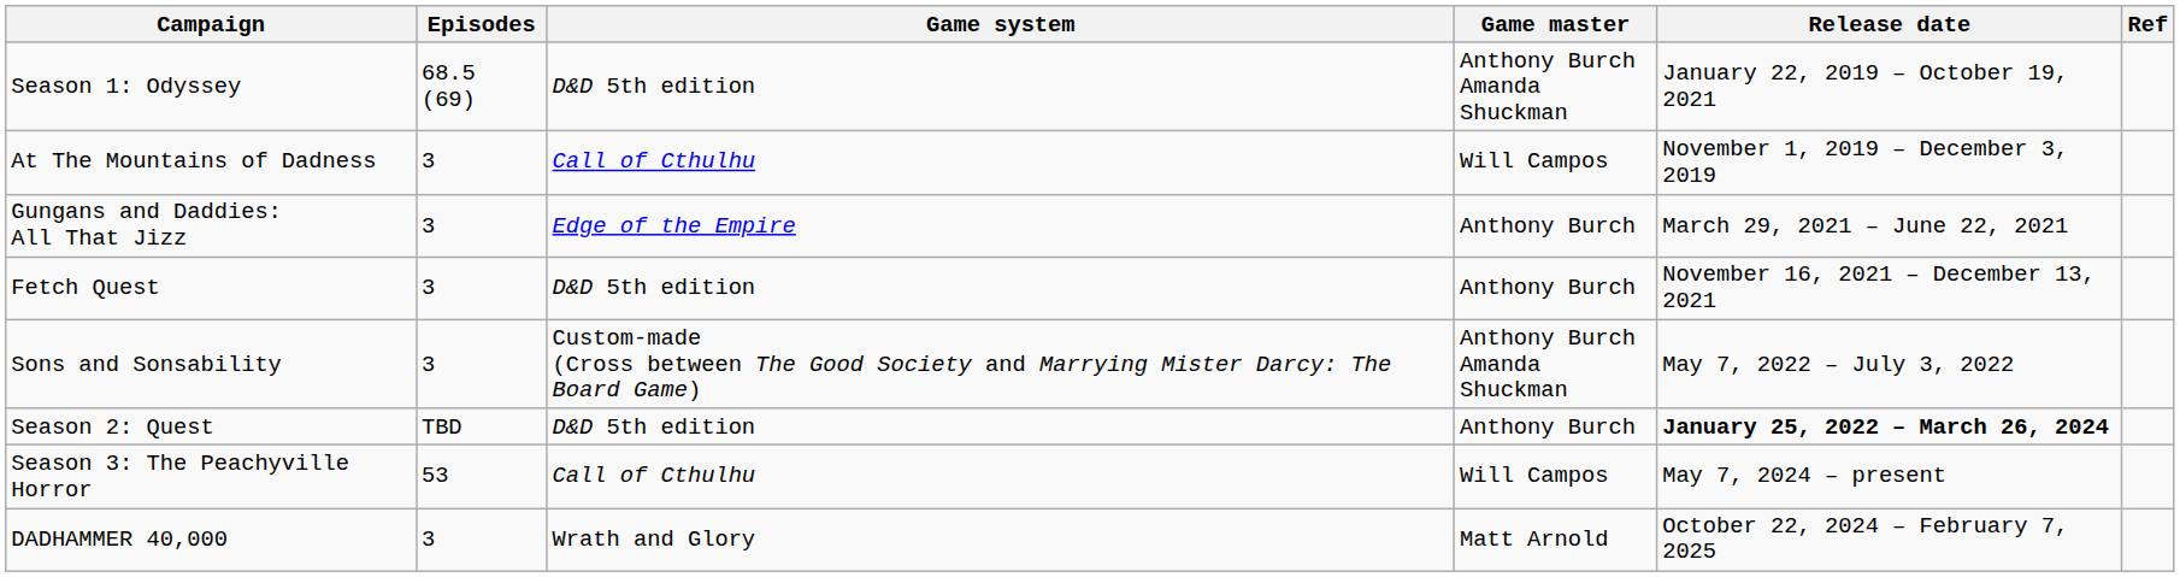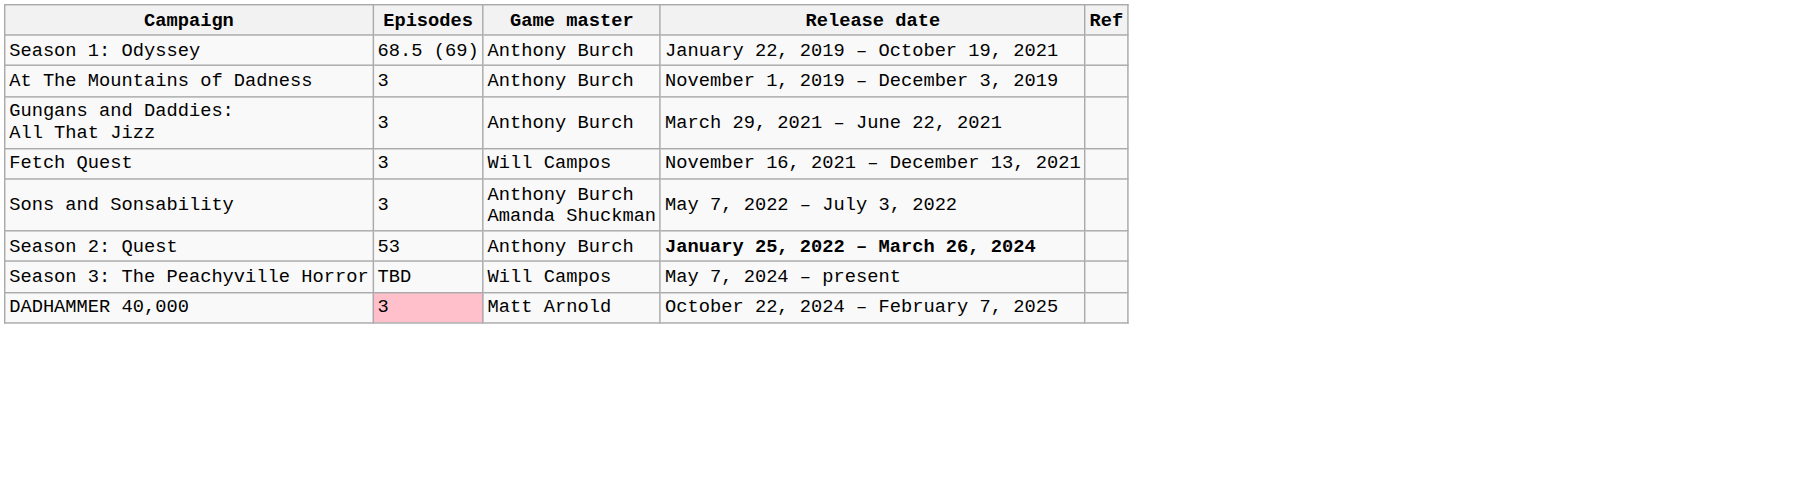 <table class="wikitable">
 <tr>
 <th>Campaign</th>
 <th>Episodes</th>
-<th>Game system</th>
 <th>Game master</th>
 <th>Release date</th>
 <th>Ref</th>
 </tr>
 <tr>
 <td>Season 1: Odyssey</td>
 <td>68.5 (69)</td>
-<td><em>D&D</em> 5th edition</td>
-<td>Anthony Burch<br>Amanda Shuckman</td>
+<td>Anthony Burch</td>
 <td>January 22, 2019 – October 19, 2021</td>
 <td></td>
 </tr>
 <tr>
 <td>At The Mountains of Dadness</td>
 <td>3</td>
-<td><a href='#'><em>Call of Cthulhu</em></a></td>
-<td>Will Campos</td>
+<td>Anthony Burch</td>
 <td>November 1, 2019 – December 3, 2019</td>
 <td></td>
 </tr>
 <tr>
 <td>Gungans and Daddies:<br>All That Jizz</td>
 <td>3</td>
-<td><a href='#'><em>Edge of the Empire</em></a></td>
 <td>Anthony Burch</td>
 <td>March 29, 2021 – June 22, 2021</td>
 <td></td>
 </tr>
 <tr>
 <td>Fetch Quest</td>
 <td>3</td>
-<td><em>D&D</em> 5th edition</td>
-<td>Anthony Burch</td>
+<td>Will Campos</td>
 <td>November 16, 2021 – December 13, 2021</td>
 <td></td>
 </tr>
 <tr>
 <td>Sons and Sonsability</td>
 <td>3</td>
-<td>Custom-made<br>(Cross between <em>The Good Society</em> and <em>Marrying Mister Darcy: The Board Game</em>)</td>
 <td>Anthony Burch<br>Amanda Shuckman</td>
 <td>May 7, 2022 – July 3, 2022</td>
 <td></td>
 </tr>
 <tr>
 <td>Season 2: Quest</td>
-<td>TBD</td>
-<td><em>D&D</em> 5th edition</td>
+<td>53</td>
 <td>Anthony Burch</td>
 <td><strong>January 25, 2022 – March 26, 2024</strong></td>
 <td></td>
 </tr>
 <tr>
 <td>Season 3: The Peachyville Horror</td>
-<td>53</td>
-<td><em>Call of Cthulhu</em></td>
+<td>TBD</td>
 <td>Will Campos</td>
 <td>May 7, 2024 – present</td>
 <td></td>
 </tr>
 <tr>
 <td>DADHAMMER 40,000</td>
-<td>3</td>
-<td>Wrath and Glory</td>
+<td style="background: pink;">3</td>
 <td>Matt Arnold</td>
 <td>October 22, 2024 – February 7, 2025</td>
 <td></td>
 </tr>
 </table>
